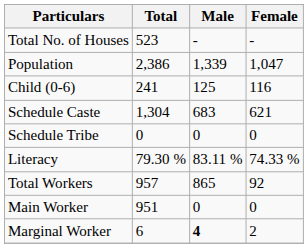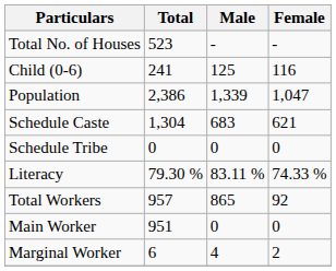 <table class="wikitable sortable">
 <tr>
 <th>Particulars</th>
 <th>Total</th>
 <th>Male</th>
 <th>Female</th>
 </tr>
 <tr>
 <td>Total No. of Houses</td>
 <td>523</td>
 <td>-</td>
 <td>-</td>
 </tr>
 <tr>
+<td>Child (0-6)</td>
+<td>241</td>
+<td>125</td>
+<td>116</td>
+</tr>
+<tr>
 <td>Population</td>
 <td>2,386</td>
 <td>1,339</td>
 <td>1,047</td>
-</tr>
-<tr>
-<td>Child (0-6)</td>
-<td>241</td>
-<td>125</td>
-<td>116</td>
 </tr>
 <tr>
 <td>Schedule Caste</td>
 <td>1,304</td>
 <td>683</td>
 <td>621</td>
 </tr>
 <tr>
 <td>Schedule Tribe</td>
 <td>0</td>
 <td>0</td>
 <td>0</td>
 </tr>
 <tr>
 <td>Literacy</td>
 <td>79.30 %</td>
 <td>83.11 %</td>
 <td>74.33 %</td>
 </tr>
 <tr>
 <td>Total Workers</td>
 <td>957</td>
 <td>865</td>
 <td>92</td>
 </tr>
 <tr>
 <td>Main Worker</td>
 <td>951</td>
 <td>0</td>
 <td>0</td>
 </tr>
 <tr>
 <td>Marginal Worker</td>
 <td>6</td>
-<td><strong>4</strong></td>
+<td>4</td>
 <td>2</td>
 </tr>
 <tr>
 </tr>
 </table>
